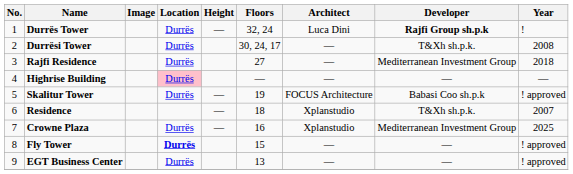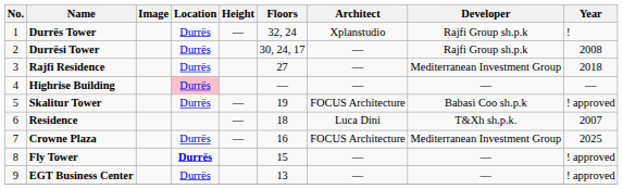 <table class="wikitable sortable">
 <tr>
 <th>No.</th>
 <th>Name</th>
 <th>Image</th>
 <th>Location</th>
 <th>Height</th>
 <th>Floors</th>
 <th>Architect</th>
 <th>Developer</th>
 <th>Year</th>
 </tr>
 <tr>
 <td style="text-align:center;">1</td>
 <td><strong>Durrës Tower</strong></td>
 <td style="text-align:center;"></td>
 <td style="text-align:center;"><a href='#'>Durrës</a><br><small><em></em></small></td>
 <td style="text-align:center;">—</td>
 <td style="text-align:center;">32, 24</td>
-<td style="text-align:center;">Luca Dini</td>
-<td style="text-align:center;"><strong>Rajfi Group sh.p.k</strong></td>
+<td style="text-align:center;">Xplanstudio</td>
+<td style="text-align:center;">Rajfi Group sh.p.k</td>
 <td>! </td>
 </tr>
 <tr>
 <td style="text-align:center;">2</td>
 <td><strong>Durrësi Tower</strong></td>
 <td style="text-align:center;"></td>
 <td style="text-align:center;"><a href='#'>Durrës</a><br><small><em></em></small></td>
 <td style="text-align:center;"></td>
 <td style="text-align:center;">30, 24, 17</td>
 <td style="text-align:center;">—</td>
-<td style="text-align:center;">T&Xh sh.p.k.</td>
+<td style="text-align:center;">Rajfi Group sh.p.k</td>
 <td style="text-align:center;">2008</td>
 </tr>
 <tr>
 <td style="text-align:center;">3</td>
 <td><strong>Rajfi Residence</strong></td>
 <td style="text-align:center;"></td>
 <td style="text-align:center;"><a href='#'>Durrës</a><br><small><em></em></small></td>
 <td style="text-align:center;"></td>
 <td style="text-align:center;">27</td>
 <td style="text-align:center;">—</td>
 <td style="text-align:center;">Mediterranean Investment Group</td>
 <td style="text-align:center;">2018</td>
 </tr>
 <tr>
 <td style="text-align:center;">4</td>
 <td><strong>Highrise Building</strong></td>
 <td style="text-align:center;"></td>
 <td style="background: pink; text-align:center;"><a href='#'>Durrës</a><br><small><em></em></small></td>
 <td style="text-align:center;"></td>
 <td style="text-align:center;">—</td>
 <td style="text-align:center;">—</td>
 <td style="text-align:center;">—</td>
 <td style="text-align:center;">—</td>
 </tr>
 <tr>
 <td style="text-align:center;">5</td>
 <td><strong>Skalitur Tower</strong></td>
 <td style="text-align:center;"></td>
 <td style="text-align:center;"><a href='#'>Durrës</a><br><small><em></em></small></td>
 <td style="text-align:center;">—</td>
 <td style="text-align:center;">19</td>
 <td style="text-align:center;">FOCUS Architecture</td>
 <td style="text-align:center;">Babasi Coo sh.p.k</td>
 <td>!  approved</td>
 </tr>
 <tr>
 <td style="text-align:center;">6</td>
 <td><strong>Residence</strong></td>
 <td style="text-align:center;"></td>
 <td style="text-align:center;"></td>
 <td style="text-align:center;">—</td>
 <td style="text-align:center;">18</td>
-<td style="text-align:center;">Xplanstudio</td>
+<td style="text-align:center;">Luca Dini</td>
 <td style="text-align:center;">T&Xh sh.p.k.</td>
 <td style="text-align:center;">2007</td>
 </tr>
 <tr>
 <td style="text-align:center;">7</td>
 <td><strong>Crowne Plaza</strong></td>
 <td style="text-align:center;"></td>
 <td style="text-align:center;"><a href='#'>Durrës</a><br><small><em></em></small></td>
 <td style="text-align:center;">—</td>
 <td style="text-align:center;">16</td>
-<td style="text-align:center;">Xplanstudio</td>
+<td style="text-align:center;">FOCUS Architecture</td>
 <td style="text-align:center;">Mediterranean Investment Group</td>
 <td style="text-align:center;">2025</td>
 </tr>
 <tr>
 <td style="text-align:center;">8</td>
 <td><strong>Fly Tower</strong></td>
 <td style="text-align:center;"></td>
 <td style="text-align:center;"><strong><a href='#'>Durrës</a><br><small><em></em></small></strong></td>
 <td style="text-align:center;"></td>
 <td style="text-align:center;">15</td>
 <td style="text-align:center;">—</td>
 <td style="text-align:center;">—</td>
 <td>!  approved</td>
 </tr>
 <tr>
 <td style="text-align:center;">9</td>
 <td><strong>EGT Business Center</strong></td>
 <td style="text-align:center;"></td>
 <td style="text-align:center;"><a href='#'>Durrës</a><br><small><em></em></small></td>
 <td style="text-align:center;"></td>
 <td style="text-align:center;">13</td>
 <td style="text-align:center;">—</td>
 <td style="text-align:center;">—</td>
 <td>!  approved</td>
 </tr>
 <tr>
 </tr>
 </table>
